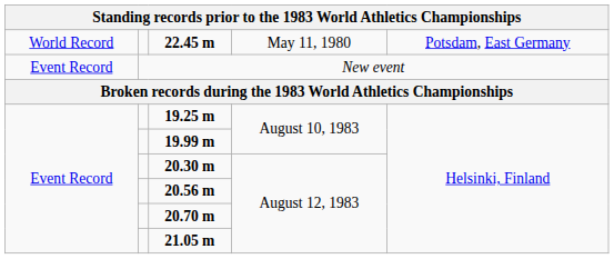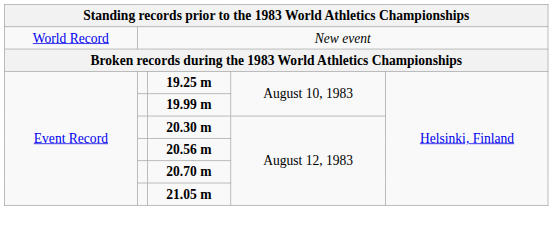 <table class="wikitable" style=" text-align:center; font-size:110%;" width="80%">
 <tr>
 <th colspan="5">Standing records prior to the 1983 World Athletics Championships</th>
 </tr>
 <tr>
 <td><a href='#'>World Record</a></td>
-<td></td>
-<td><strong>22.45 m </strong></td>
-<td>May 11, 1980</td>
-<td> <a href='#'>Potsdam</a>, <a href='#'>East Germany</a></td>
-</tr>
-<tr>
-<td><a href='#'>Event Record</a></td>
 <td colspan="4"><em>New event</em></td>
 </tr>
 <tr>
 <th colspan="5">Broken records during the 1983 World Athletics Championships</th>
 </tr>
 <tr>
 <td rowspan=6><a href='#'>Event Record</a></td>
 <td></td>
 <td><strong>19.25 m </strong></td>
 <td rowspan=2>August 10, 1983</td>
 <td rowspan=6> <a href='#'>Helsinki, Finland</a></td>
 </tr>
 <tr>
 <td></td>
 <td><strong>19.99 m </strong></td>
 </tr>
 <tr>
 <td></td>
 <td><strong>20.30 m </strong></td>
 <td rowspan=4>August 12, 1983</td>
 </tr>
 <tr>
 <td></td>
 <td><strong>20.56 m </strong></td>
 </tr>
 <tr>
 <td></td>
 <td><strong>20.70 m </strong></td>
 </tr>
 <tr>
 <td></td>
 <td><strong>21.05 m </strong></td>
 </tr>
 </table>
